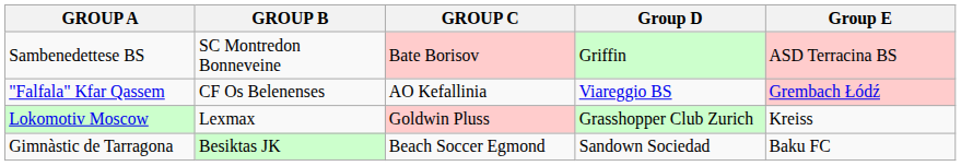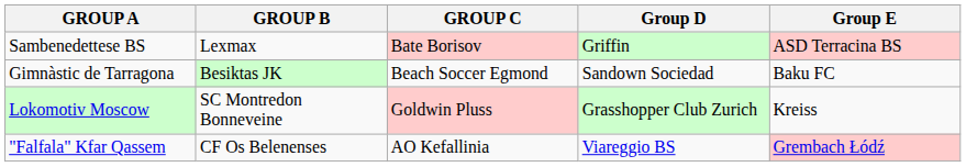 <table class="wikitable" style="margin:1em auto;">
 <tr>
 <th width="170"><strong>GROUP A</strong></th>
 <th width="170"><strong>GROUP B</strong></th>
 <th width="170"><strong>GROUP C</strong></th>
 <th width="170"><strong>Group D</strong></th>
 <th width="170"><strong>Group E</strong></th>
 </tr>
 <tr>
 <td> Sambenedettese BS</td>
-<td> SC Montredon Bonneveine</td>
+<td> Lexmax</td>
 <td align=left bgcolor="#ffcccc"> Bate Borisov</td>
 <td align=left bgcolor="#ccffcc"> Griffin</td>
 <td align=left bgcolor="#ffcccc"> ASD Terracina BS</td>
+</tr>
+<tr>
+<td> Gimnàstic de Tarragona</td>
+<td align=left bgcolor="#ccffcc"> Besiktas JK</td>
+<td> Beach Soccer Egmond</td>
+<td>Sandown Sociedad</td>
+<td> Baku FC</td>
+</tr>
+<tr>
+<td align=left bgcolor="#ccffcc"> <a href='#'>Lokomotiv Moscow</a></td>
+<td> SC Montredon Bonneveine</td>
+<td align=left bgcolor="#ffcccc"> Goldwin Pluss</td>
+<td align=left bgcolor="#ccffcc"> Grasshopper Club Zurich</td>
+<td> Kreiss</td>
 </tr>
 <tr>
 <td> <a href='#'>"Falfala" Kfar Qassem</a></td>
 <td> CF Os Belenenses</td>
 <td> AO Kefallinia</td>
 <td> <a href='#'>Viareggio BS</a></td>
 <td align=left bgcolor="#ffcccc"> <a href='#'>Grembach Łódź</a></td>
 </tr>
-<tr>
-<td align=left bgcolor="#ccffcc"> <a href='#'>Lokomotiv Moscow</a></td>
-<td> Lexmax</td>
-<td align=left bgcolor="#ffcccc"> Goldwin Pluss</td>
-<td align=left bgcolor="#ccffcc"> Grasshopper Club Zurich</td>
-<td> Kreiss</td>
-</tr>
-<tr>
-<td> Gimnàstic de Tarragona</td>
-<td align=left bgcolor="#ccffcc"> Besiktas JK</td>
-<td> Beach Soccer Egmond</td>
-<td>Sandown Sociedad</td>
-<td> Baku FC</td>
-</tr>
 </table>
